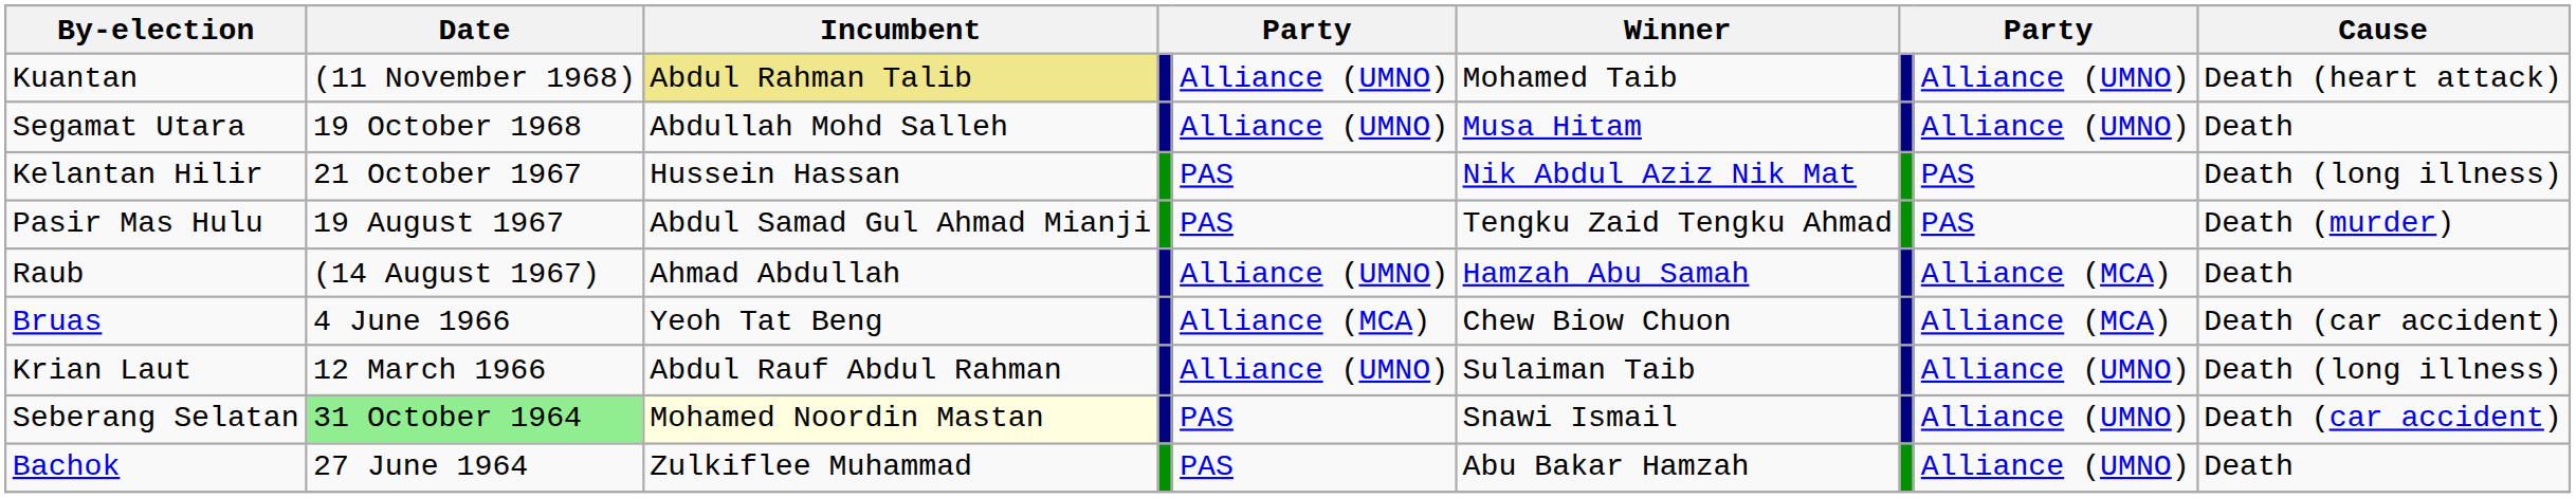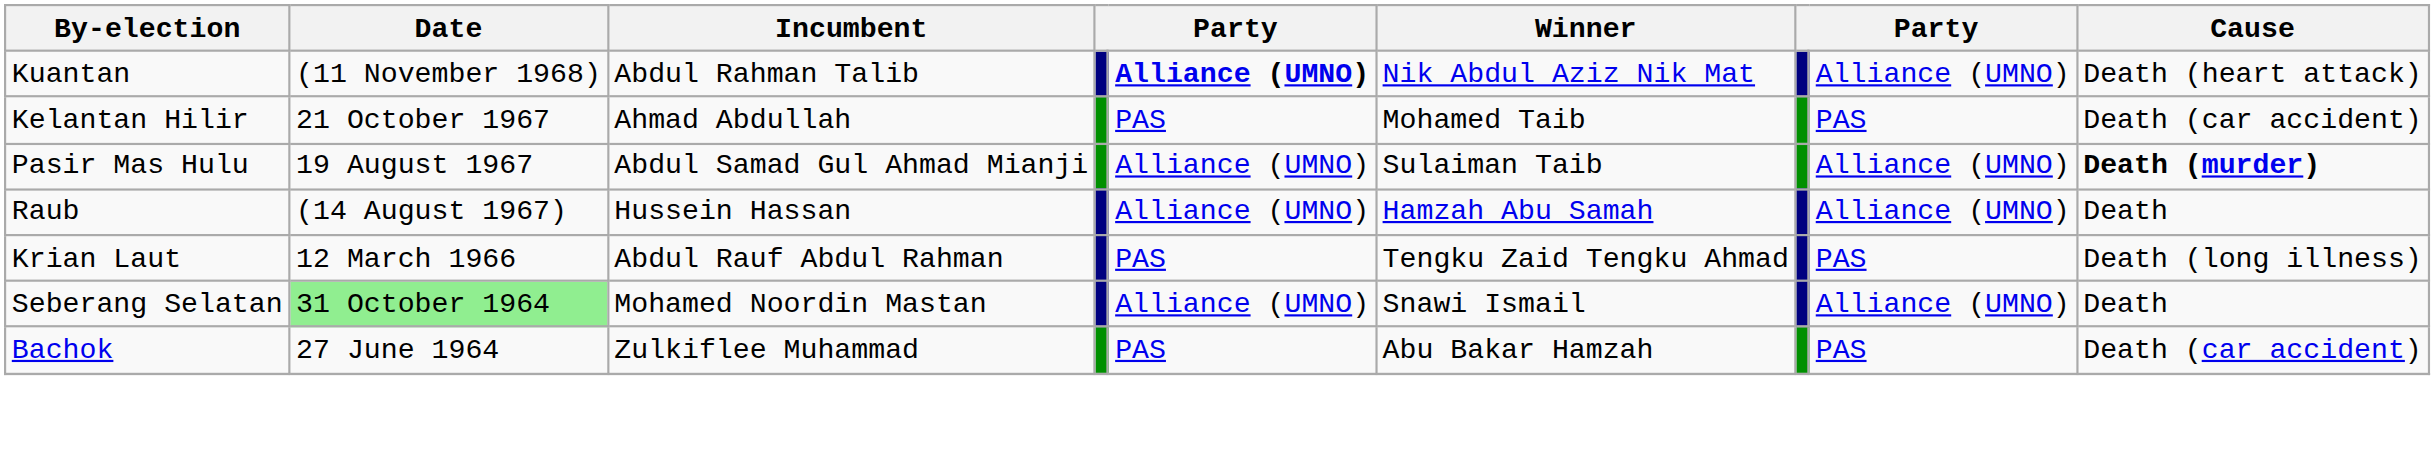 <table class="wikitable">
 <tr>
 <th>By-election</th>
 <th>Date</th>
 <th>Incumbent</th>
 <th colspan=2>Party</th>
 <th>Winner</th>
 <th colspan=2>Party</th>
 <th>Cause</th>
 </tr>
 <tr>
 <td>Kuantan</td>
 <td>(11 November 1968)</td>
-<td style="background: khaki;">Abdul Rahman Talib</td>
+<td>Abdul Rahman Talib</td>
 <td bgcolor=#000080></td>
-<td><a href='#'>Alliance</a> (<a href='#'>UMNO</a>)</td>
-<td>Mohamed Taib</td>
+<td><strong><a href='#'>Alliance</a> (<a href='#'>UMNO</a>)</strong></td>
+<td><a href='#'>Nik Abdul Aziz Nik Mat</a></td>
 <td bgcolor=#000080></td>
 <td><a href='#'>Alliance</a> (<a href='#'>UMNO</a>)</td>
 <td>Death (heart attack)</td>
 </tr>
 <tr>
-<td>Segamat Utara</td>
-<td>19 October 1968</td>
-<td>Abdullah Mohd Salleh</td>
-<td bgcolor=#000080></td>
-<td><a href='#'>Alliance</a> (<a href='#'>UMNO</a>)</td>
-<td><a href='#'>Musa Hitam</a></td>
-<td bgcolor=#000080></td>
-<td><a href='#'>Alliance</a> (<a href='#'>UMNO</a>)</td>
-<td>Death</td>
-</tr>
-<tr>
 <td>Kelantan Hilir</td>
 <td>21 October 1967</td>
-<td>Hussein Hassan</td>
+<td>Ahmad Abdullah</td>
 <td bgcolor=#009000></td>
 <td><a href='#'>PAS</a></td>
-<td><a href='#'>Nik Abdul Aziz Nik Mat</a></td>
+<td>Mohamed Taib</td>
 <td bgcolor=#009000></td>
 <td><a href='#'>PAS</a></td>
-<td>Death (long illness)</td>
+<td>Death (car accident)</td>
 </tr>
 <tr>
 <td>Pasir Mas Hulu</td>
 <td>19 August 1967</td>
 <td>Abdul Samad Gul Ahmad Mianji</td>
 <td bgcolor=#009000></td>
-<td><a href='#'>PAS</a></td>
-<td>Tengku Zaid Tengku Ahmad</td>
+<td><a href='#'>Alliance</a> (<a href='#'>UMNO</a>)</td>
+<td>Sulaiman Taib</td>
 <td bgcolor=#009000></td>
-<td><a href='#'>PAS</a></td>
-<td>Death (<a href='#'>murder</a>)</td>
+<td><a href='#'>Alliance</a> (<a href='#'>UMNO</a>)</td>
+<td><strong>Death (<a href='#'>murder</a>)</strong></td>
 </tr>
 <tr>
 <td>Raub</td>
 <td>(14 August 1967)</td>
-<td>Ahmad Abdullah</td>
+<td>Hussein Hassan</td>
 <td bgcolor=#000080></td>
 <td><a href='#'>Alliance</a> (<a href='#'>UMNO</a>)</td>
 <td><a href='#'>Hamzah Abu Samah</a></td>
 <td bgcolor=#000080></td>
-<td><a href='#'>Alliance</a> (<a href='#'>MCA</a>)</td>
+<td><a href='#'>Alliance</a> (<a href='#'>UMNO</a>)</td>
 <td>Death</td>
-</tr>
-<tr>
-<td><a href='#'>Bruas</a></td>
-<td>4 June 1966</td>
-<td>Yeoh Tat Beng</td>
-<td bgcolor=#000080></td>
-<td><a href='#'>Alliance</a> (<a href='#'>MCA</a>)</td>
-<td>Chew Biow Chuon</td>
-<td bgcolor=#000080></td>
-<td><a href='#'>Alliance</a> (<a href='#'>MCA</a>)</td>
-<td>Death (car accident)</td>
 </tr>
 <tr>
 <td>Krian Laut</td>
 <td>12 March 1966</td>
 <td>Abdul Rauf Abdul Rahman</td>
 <td bgcolor=#000080></td>
-<td><a href='#'>Alliance</a> (<a href='#'>UMNO</a>)</td>
-<td>Sulaiman Taib</td>
+<td><a href='#'>PAS</a></td>
+<td>Tengku Zaid Tengku Ahmad</td>
 <td bgcolor=#000080></td>
-<td><a href='#'>Alliance</a> (<a href='#'>UMNO</a>)</td>
+<td><a href='#'>PAS</a></td>
 <td>Death (long illness)</td>
 </tr>
 <tr>
 <td>Seberang Selatan</td>
 <td style="background: lightgreen;">31 October 1964</td>
-<td style="background: lightyellow;">Mohamed Noordin Mastan</td>
+<td>Mohamed Noordin Mastan</td>
 <td bgcolor=#000080></td>
-<td><a href='#'>PAS</a></td>
+<td><a href='#'>Alliance</a> (<a href='#'>UMNO</a>)</td>
 <td>Snawi Ismail</td>
 <td bgcolor=#000080></td>
 <td><a href='#'>Alliance</a> (<a href='#'>UMNO</a>)</td>
-<td>Death (<a href='#'>car accident</a>)</td>
+<td>Death</td>
 </tr>
 <tr>
 <td><a href='#'>Bachok</a></td>
 <td>27 June 1964</td>
 <td>Zulkiflee Muhammad</td>
 <td bgcolor=#009000></td>
 <td><a href='#'>PAS</a></td>
 <td>Abu Bakar Hamzah</td>
 <td bgcolor=#009000></td>
-<td><a href='#'>Alliance</a> (<a href='#'>UMNO</a>)</td>
-<td>Death</td>
+<td><a href='#'>PAS</a></td>
+<td>Death (<a href='#'>car accident</a>)</td>
 </tr>
 <tr>
 </tr>
 </table>
